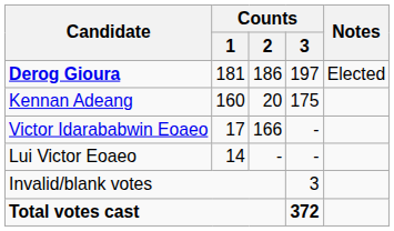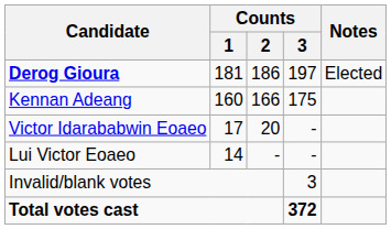 <table class=wikitable style=text-align:right>
 <tr>
 <th rowspan=2>Candidate</th>
 <th colspan=3>Counts</th>
 <th rowspan=2>Notes</th>
 </tr>
 <tr>
 <th>1</th>
 <th>2</th>
 <th>3</th>
 </tr>
 <tr>
 <td align=left><strong><a href='#'>Derog Gioura</a></strong></td>
 <td>181</td>
 <td>186</td>
 <td>197</td>
 <td align=left>Elected</td>
 </tr>
 <tr>
 <td align=left><a href='#'>Kennan Adeang</a></td>
 <td>160</td>
-<td>20</td>
+<td>166</td>
 <td>175</td>
 <td align=left></td>
 </tr>
 <tr>
 <td align=left><a href='#'>Victor Idarababwin Eoaeo</a></td>
 <td>17</td>
-<td>166</td>
+<td>20</td>
 <td>-</td>
 <td align=left></td>
 </tr>
 <tr>
 <td align=left>Lui Victor Eoaeo</td>
 <td>14</td>
 <td>-</td>
 <td>-</td>
 <td align=left></td>
 </tr>
 <tr>
 <td align=left colspan=3>Invalid/blank votes</td>
 <td>3</td>
 <td></td>
 </tr>
 <tr>
 <td align=left colspan=3><strong>Total votes cast</strong></td>
 <td><strong>372</strong></td>
 <td></td>
 </tr>
 </table>
